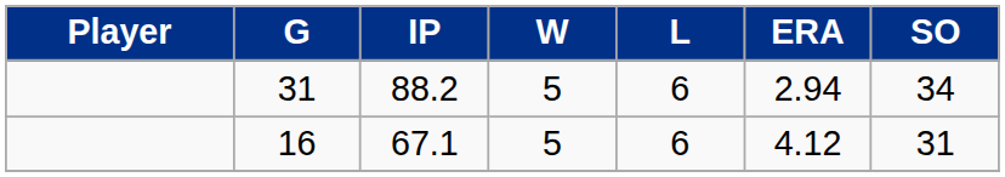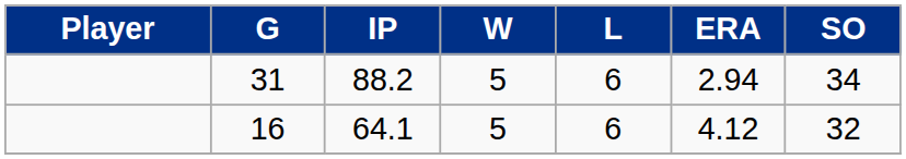 <table class="wikitable sortable">
 <tr>
 <th style="background:#003087;color:#FFFFFF;" width="16%">Player</th>
 <th style="background:#003087;color:#FFFFFF;" width="9%">G</th>
 <th style="background:#003087;color:#FFFFFF;" width="9%">IP</th>
 <th style="background:#003087;color:#FFFFFF;" width="9%">W</th>
 <th style="background:#003087;color:#FFFFFF;" width="9%">L</th>
 <th style="background:#003087;color:#FFFFFF;" width="9%">ERA</th>
 <th style="background:#003087;color:#FFFFFF;" width="9%">SO</th>
 </tr>
 <tr align="center">
 <td></td>
 <td>31</td>
 <td>88.2</td>
 <td>5</td>
 <td>6</td>
 <td>2.94</td>
 <td>34</td>
 </tr>
 <tr align=center>
 <td></td>
 <td>16</td>
-<td>67.1</td>
+<td>64.1</td>
 <td>5</td>
 <td>6</td>
 <td>4.12</td>
-<td>31</td>
+<td>32</td>
 </tr>
 <tr align="center">
 </tr>
 </table>
